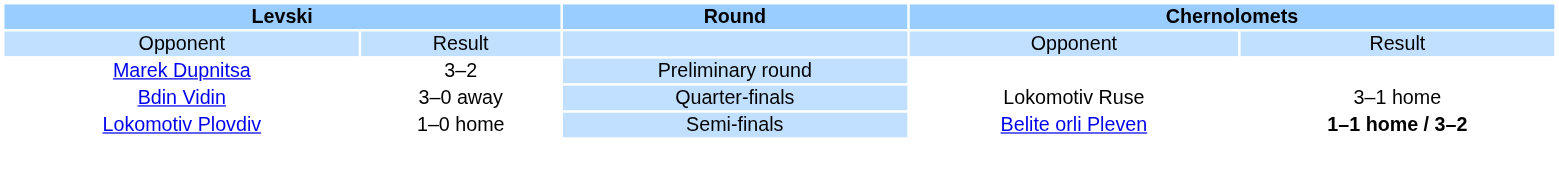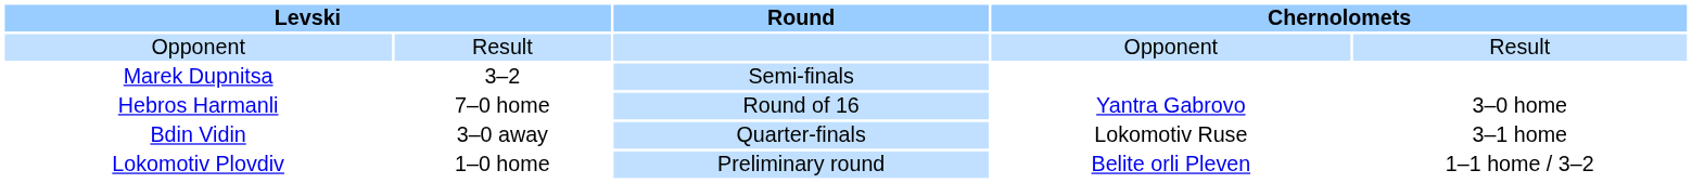 <table width="100%" style="text-align:center">
 <tr valign=top bgcolor=#99ccff>
 <th colspan=2 style="width:1*">Levski</th>
 <th><strong>Round</strong></th>
 <th colspan=2 style="width:1*">Chernolomets</th>
 </tr>
 <tr valign=top bgcolor=#c1e0ff>
 <td>Opponent</td>
 <td>Result</td>
 <td bgcolor=#c1e0ff></td>
 <td>Opponent</td>
 <td>Result</td>
 </tr>
 <tr>
 <td><a href='#'>Marek Dupnitsa</a></td>
 <td>3–2</td>
-<td bgcolor="#c1e0ff">Preliminary round</td>
+<td bgcolor="#c1e0ff">Semi-finals</td>
 <td></td>
 <td></td>
+</tr>
+<tr>
+<td><a href='#'>Hebros Harmanli</a></td>
+<td>7–0 home</td>
+<td bgcolor="#c1e0ff">Round of 16</td>
+<td><a href='#'>Yantra Gabrovo</a></td>
+<td>3–0 home</td>
 </tr>
 <tr>
 <td><a href='#'>Bdin Vidin</a></td>
 <td>3–0 away</td>
 <td bgcolor="#c1e0ff">Quarter-finals</td>
 <td>Lokomotiv Ruse</td>
 <td>3–1 home</td>
 </tr>
 <tr>
 <td><a href='#'>Lokomotiv Plovdiv</a></td>
 <td>1–0 home</td>
-<td bgcolor="#c1e0ff">Semi-finals</td>
+<td bgcolor="#c1e0ff">Preliminary round</td>
 <td><a href='#'>Belite orli Pleven</a></td>
-<td><strong>1–1 home / 3–2</strong></td>
+<td>1–1 home / 3–2</td>
 </tr>
 </table>
